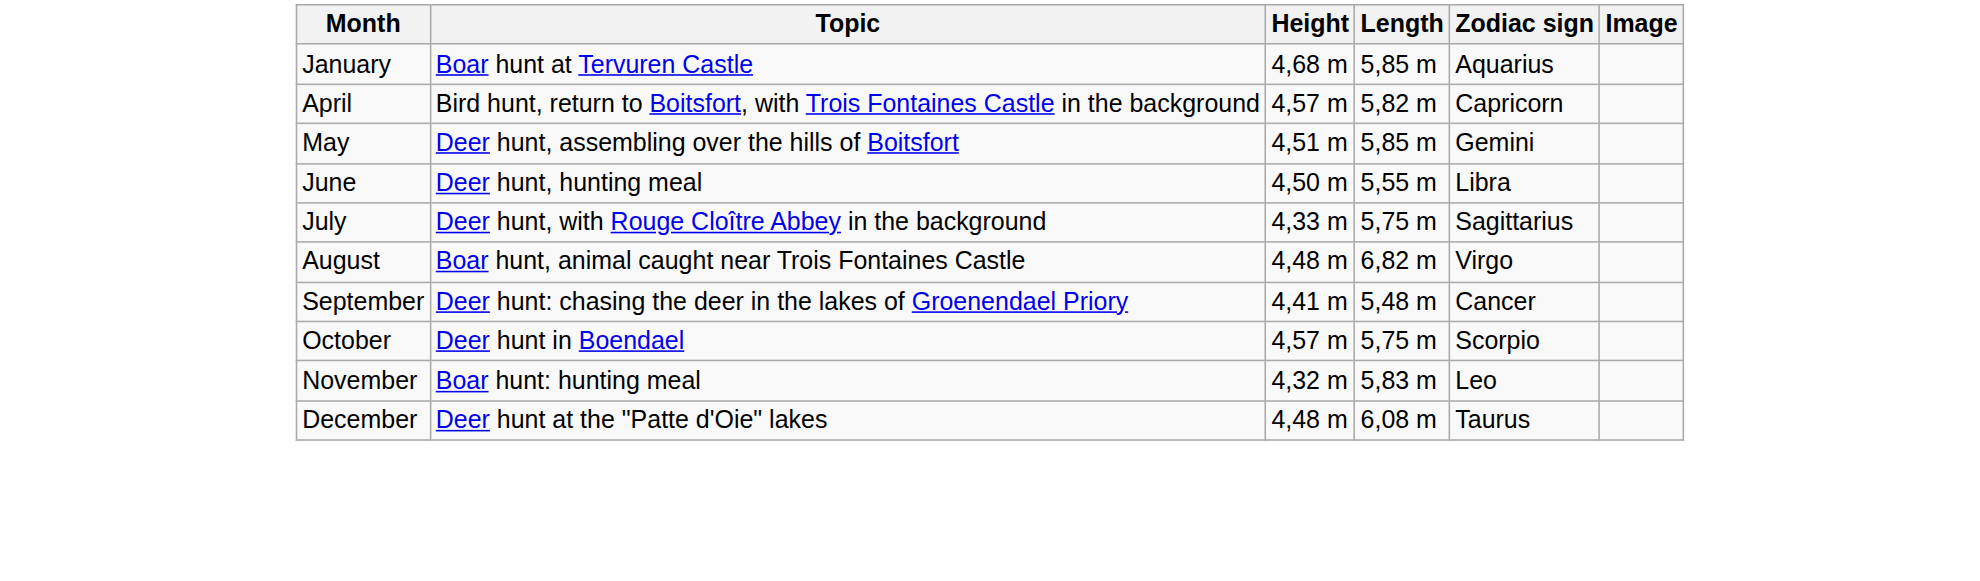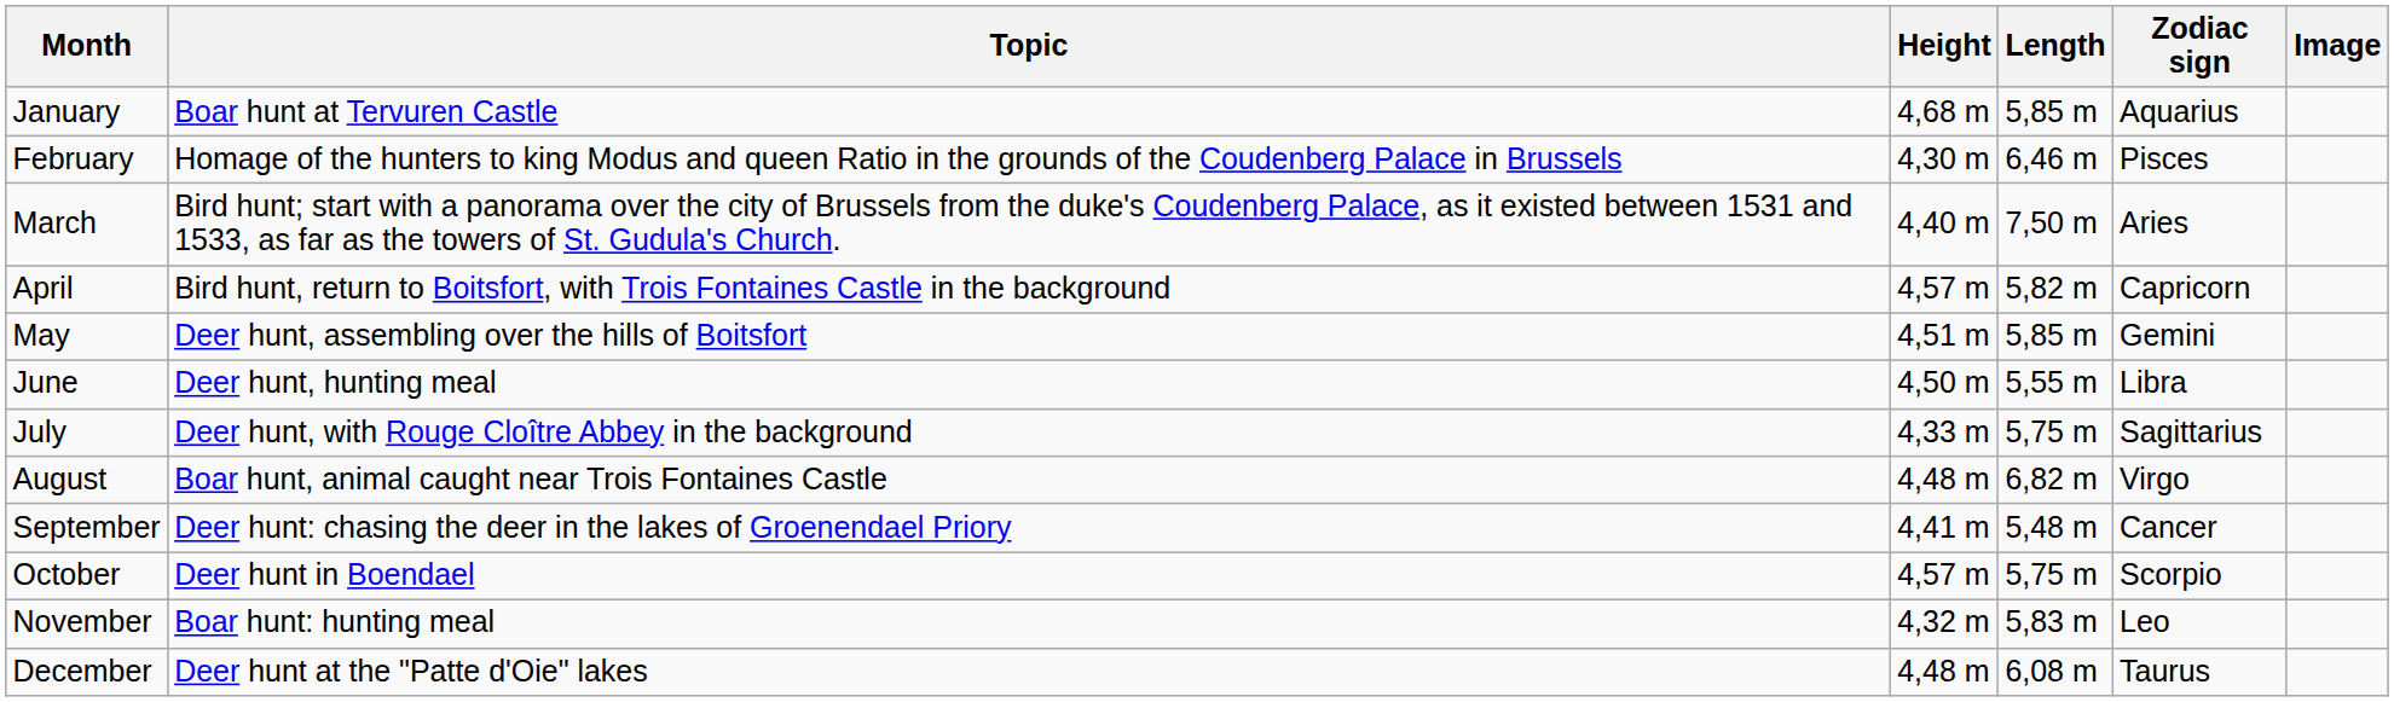 <table class="wikitable" style="margin:1em auto;">
 <tr ---->
 <th>Month</th>
 <th>Topic</th>
 <th>Height</th>
 <th>Length</th>
 <th>Zodiac sign</th>
 <th>Image</th>
 </tr>
 <tr ---->
 <td>January</td>
 <td><a href='#'>Boar</a> hunt at <a href='#'>Tervuren Castle</a></td>
 <td>4,68 m</td>
 <td>5,85 m</td>
 <td>Aquarius</td>
+<td></td>
+</tr>
+<tr ---->
+<td>February</td>
+<td>Homage of the hunters to king Modus and queen Ratio in the grounds of the <a href='#'>Coudenberg Palace</a> in <a href='#'>Brussels</a></td>
+<td>4,30 m</td>
+<td>6,46 m</td>
+<td>Pisces</td>
+<td></td>
+</tr>
+<tr ---->
+<td>March</td>
+<td>Bird hunt; start with a panorama over the city of Brussels from the duke's <a href='#'>Coudenberg Palace</a>, as it existed between 1531 and 1533, as far as the towers of <a href='#'>St. Gudula's Church</a>.</td>
+<td>4,40 m</td>
+<td>7,50 m</td>
+<td>Aries</td>
 <td></td>
 </tr>
 <tr ---->
 <td>April</td>
 <td>Bird hunt, return to <a href='#'>Boitsfort</a>, with <a href='#'>Trois Fontaines Castle</a> in the background</td>
 <td>4,57 m</td>
 <td>5,82 m</td>
 <td>Capricorn</td>
 <td></td>
 </tr>
 <tr ---->
 <td>May</td>
 <td><a href='#'>Deer</a> hunt, assembling over the hills of <a href='#'>Boitsfort</a></td>
 <td>4,51 m</td>
 <td>5,85 m</td>
 <td>Gemini</td>
 <td></td>
 </tr>
 <tr ---->
 <td>June</td>
 <td><a href='#'>Deer</a> hunt, hunting meal</td>
 <td>4,50 m</td>
 <td>5,55 m</td>
 <td>Libra</td>
 <td></td>
 </tr>
 <tr ---->
 <td>July</td>
 <td><a href='#'>Deer</a> hunt, with <a href='#'>Rouge Cloître Abbey</a> in the background</td>
 <td>4,33 m</td>
 <td>5,75 m</td>
 <td>Sagittarius</td>
 <td></td>
 </tr>
 <tr ---->
 <td>August</td>
 <td><a href='#'>Boar</a> hunt, animal caught near Trois Fontaines Castle</td>
 <td>4,48 m</td>
 <td>6,82 m</td>
 <td>Virgo</td>
 <td></td>
 </tr>
 <tr ---->
 <td>September</td>
 <td><a href='#'>Deer</a> hunt: chasing the deer in the lakes of <a href='#'>Groenendael Priory</a></td>
 <td>4,41 m</td>
 <td>5,48 m</td>
 <td>Cancer</td>
 <td></td>
 </tr>
 <tr ---->
 <td>October</td>
 <td><a href='#'>Deer</a> hunt in <a href='#'>Boendael</a></td>
 <td>4,57 m</td>
 <td>5,75 m</td>
 <td>Scorpio</td>
 <td></td>
 </tr>
 <tr ---->
 <td>November</td>
 <td><a href='#'>Boar</a> hunt: hunting meal</td>
 <td>4,32 m</td>
 <td>5,83 m</td>
 <td>Leo</td>
 <td></td>
 </tr>
 <tr ---->
 <td>December</td>
 <td><a href='#'>Deer</a> hunt at the "Patte d'Oie" lakes</td>
 <td>4,48 m</td>
 <td>6,08 m</td>
 <td>Taurus</td>
 <td></td>
 </tr>
 </table>
